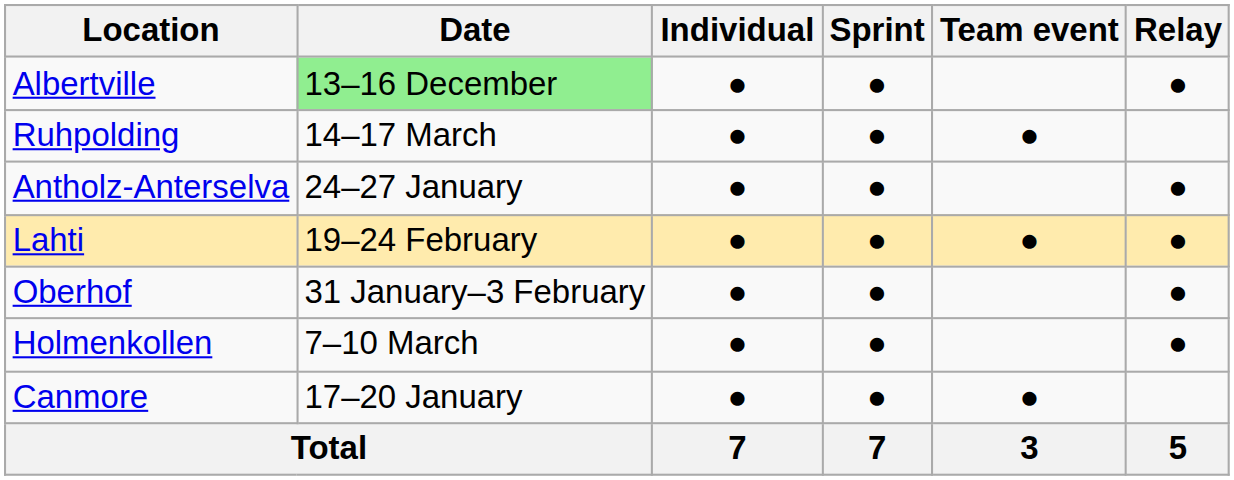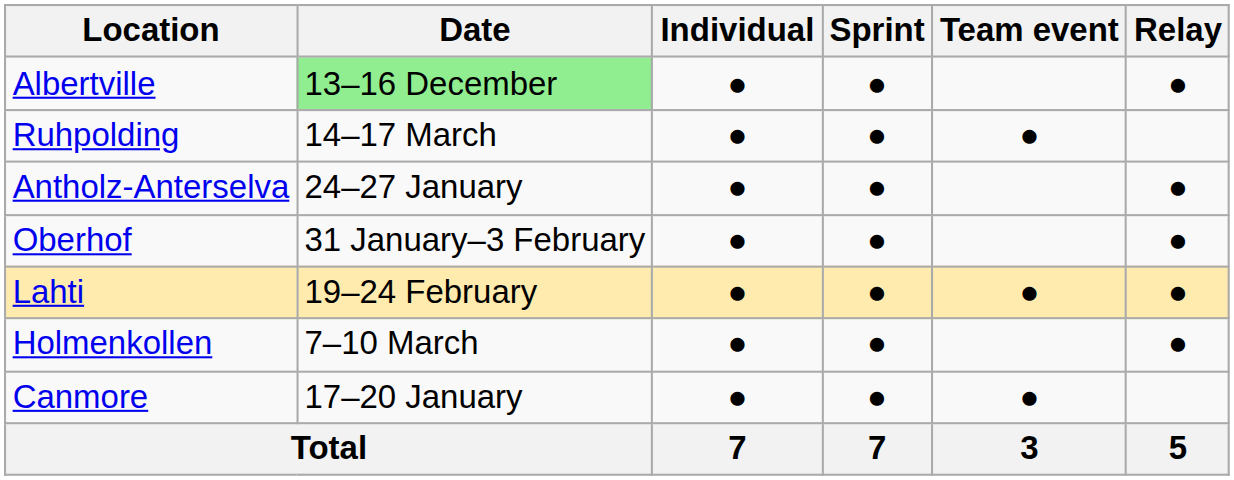 <table class="wikitable" border="1">
 <tr>
 <th>Location</th>
 <th>Date</th>
 <th>Individual</th>
 <th>Sprint</th>
 <th>Team event</th>
 <th>Relay</th>
 </tr>
 <tr align=center>
 <td align=left> <a href='#'>Albertville</a></td>
 <td align=left style="background: lightgreen;">13–16 December</td>
 <td>● </td>
 <td>● </td>
 <td></td>
 <td>●</td>
 </tr>
 <tr align=center>
 <td align=left> <a href='#'>Ruhpolding</a></td>
 <td align=left>14–17 March</td>
 <td>● </td>
 <td>● </td>
 <td>●</td>
 <td></td>
 </tr>
 <tr align=center>
 <td align=left> <a href='#'>Antholz-Anterselva</a></td>
 <td align=left>24–27 January</td>
 <td>● </td>
 <td>● </td>
 <td></td>
 <td>●</td>
 </tr>
+<tr align=center>
+<td align=left> <a href='#'>Oberhof</a></td>
+<td align=left>31 January–3 February</td>
+<td>● </td>
+<td>● </td>
+<td></td>
+<td>●</td>
+</tr>
 <tr align=center  style="background:#FFEBAD">
 <td align=left> <a href='#'>Lahti</a></td>
 <td align=left>19–24 February</td>
 <td>●</td>
 <td>●</td>
 <td>●</td>
-<td>●</td>
-</tr>
-<tr align=center>
-<td align=left> <a href='#'>Oberhof</a></td>
-<td align=left>31 January–3 February</td>
-<td>● </td>
-<td>● </td>
-<td></td>
 <td>●</td>
 </tr>
 <tr align=center>
 <td align=left> <a href='#'>Holmenkollen</a></td>
 <td align=left>7–10 March</td>
 <td>● </td>
 <td>● </td>
 <td></td>
 <td>●</td>
 </tr>
 <tr align=center>
 <td align=left> <a href='#'>Canmore</a></td>
 <td align=left>17–20 January</td>
 <td>● </td>
 <td>● </td>
 <td>●</td>
 <td></td>
 </tr>
 <tr align=center>
 <th colspan="2">Total</th>
 <th>7</th>
 <th>7</th>
 <th>3</th>
 <th>5</th>
 </tr>
 </table>
